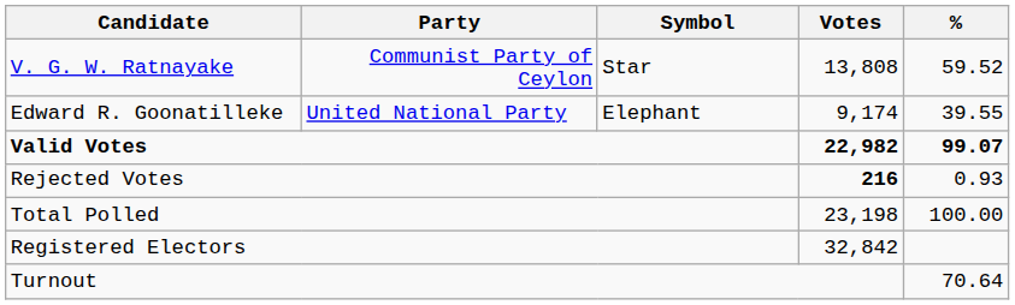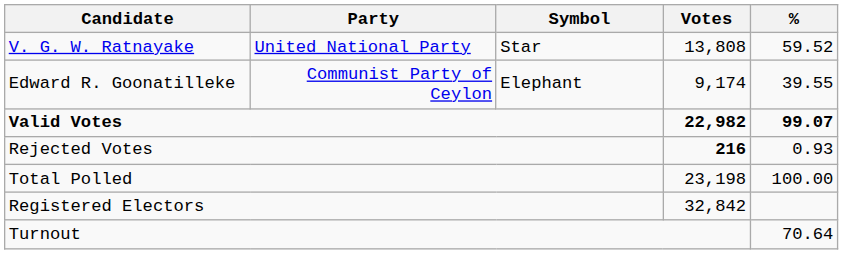 <table class="wikitable" border="1" style="text-align:right;">
 <tr>
 <th align=left width="180">Candidate</th>
 <th align=left width="180">Party</th>
 <th align=left width="120">Symbol</th>
 <th align=left width="60">Votes</th>
 <th align=left width="60">%</th>
 </tr>
 <tr>
 <td align=left><a href='#'>V. G. W. Ratnayake</a></td>
-<td><a href='#'>Communist Party of Ceylon</a></td>
+<td align=left><a href='#'>United National Party</a></td>
 <td align=left>Star</td>
 <td align=right>13,808</td>
 <td align=right>59.52</td>
 </tr>
 <tr>
 <td align=left>Edward R. Goonatilleke</td>
-<td align=left><a href='#'>United National Party</a></td>
+<td><a href='#'>Communist Party of Ceylon</a></td>
 <td align=left>Elephant</td>
 <td align=right>9,174</td>
 <td align=right>39.55</td>
 </tr>
 <tr>
 <td align=left colspan=3><strong>Valid Votes</strong></td>
 <td align=right><strong>22,982</strong></td>
 <td align=right><strong>99.07</strong></td>
 </tr>
 <tr>
 <td align=left colspan=3>Rejected Votes</td>
 <td align=right><strong>216</strong></td>
 <td align=right>0.93</td>
 </tr>
 <tr>
 <td align=left colspan=3>Total Polled</td>
 <td align=right>23,198</td>
 <td align=right>100.00</td>
 </tr>
 <tr>
 <td align=left colspan=3>Registered Electors</td>
 <td align=right>32,842</td>
 <td></td>
 </tr>
 <tr>
 <td align=left colspan=4>Turnout</td>
 <td align=right>70.64</td>
 </tr>
 </table>
